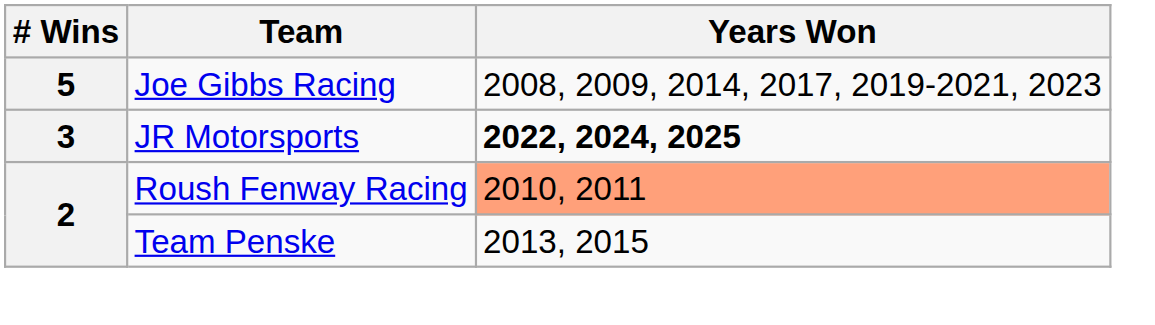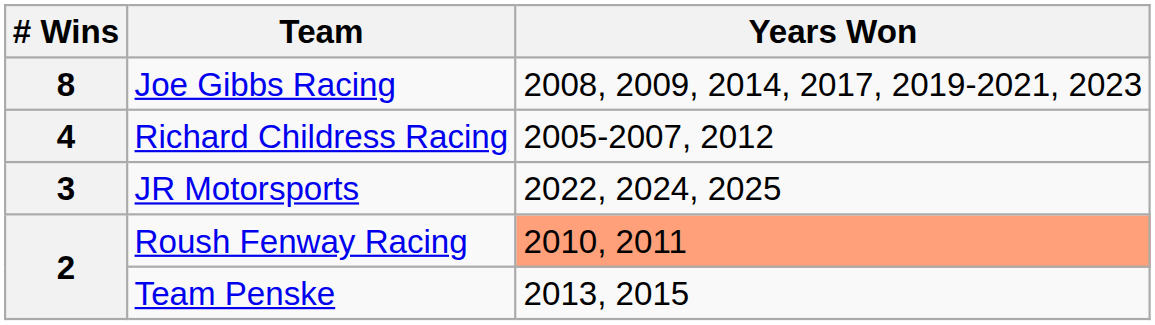 <table class="wikitable" style="font-size: 95%;">
 <tr>
 <th># Wins</th>
 <th>Team</th>
 <th>Years Won</th>
 </tr>
 <tr>
-<th>5</th>
+<th>8</th>
 <td><a href='#'>Joe Gibbs Racing</a></td>
 <td>2008, 2009, 2014, 2017, 2019-2021, 2023</td>
 </tr>
 <tr>
+<th>4</th>
+<td><a href='#'>Richard Childress Racing</a></td>
+<td>2005-2007, 2012</td>
+</tr>
+<tr>
 <th>3</th>
 <td><a href='#'>JR Motorsports</a></td>
-<td><strong>2022, 2024, 2025</strong></td>
+<td>2022, 2024, 2025</td>
 </tr>
 <tr>
 <th rowspan="2">2</th>
 <td><a href='#'>Roush Fenway Racing</a></td>
 <td style="background: lightsalmon;">2010, 2011</td>
 </tr>
 <tr>
 <td><a href='#'>Team Penske</a></td>
 <td>2013, 2015</td>
 </tr>
 </table>
